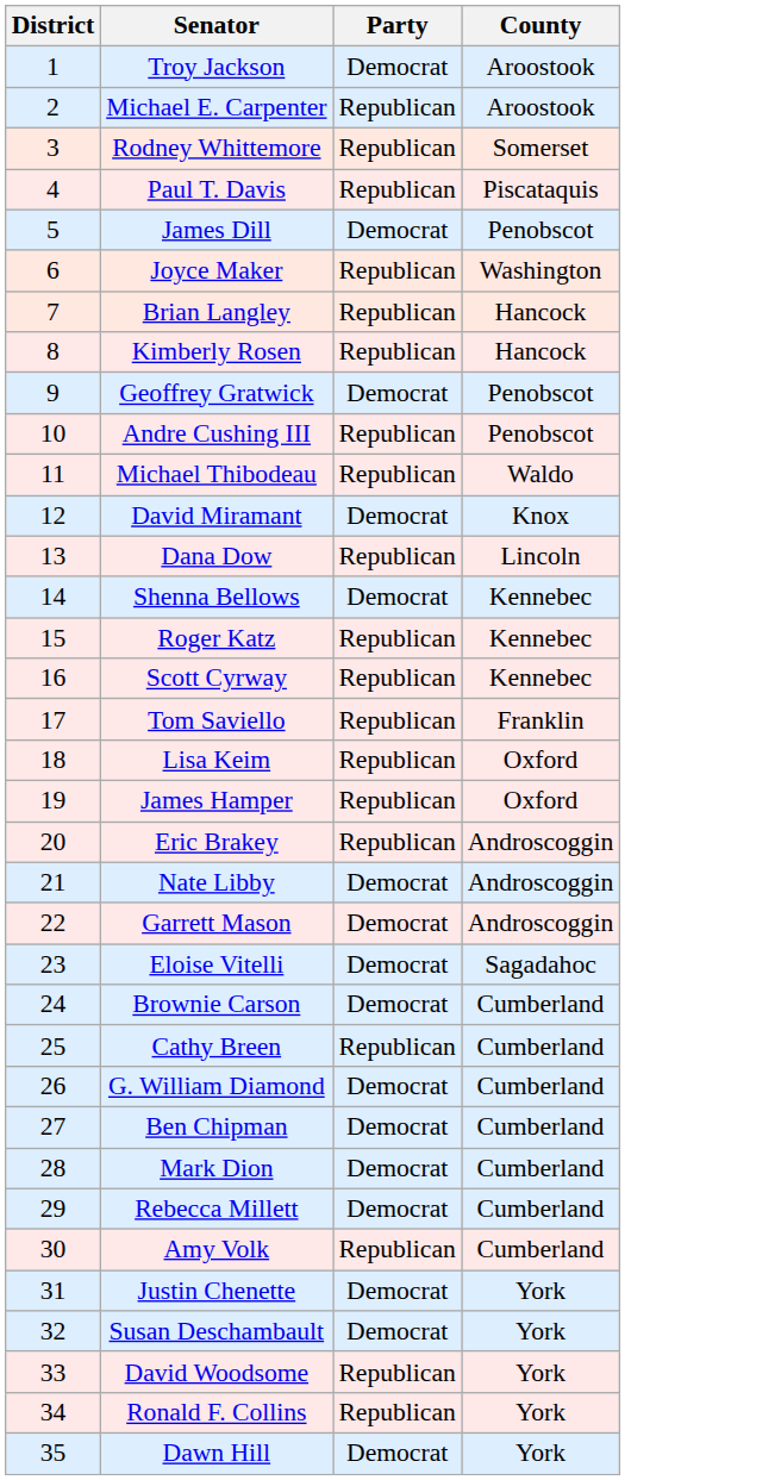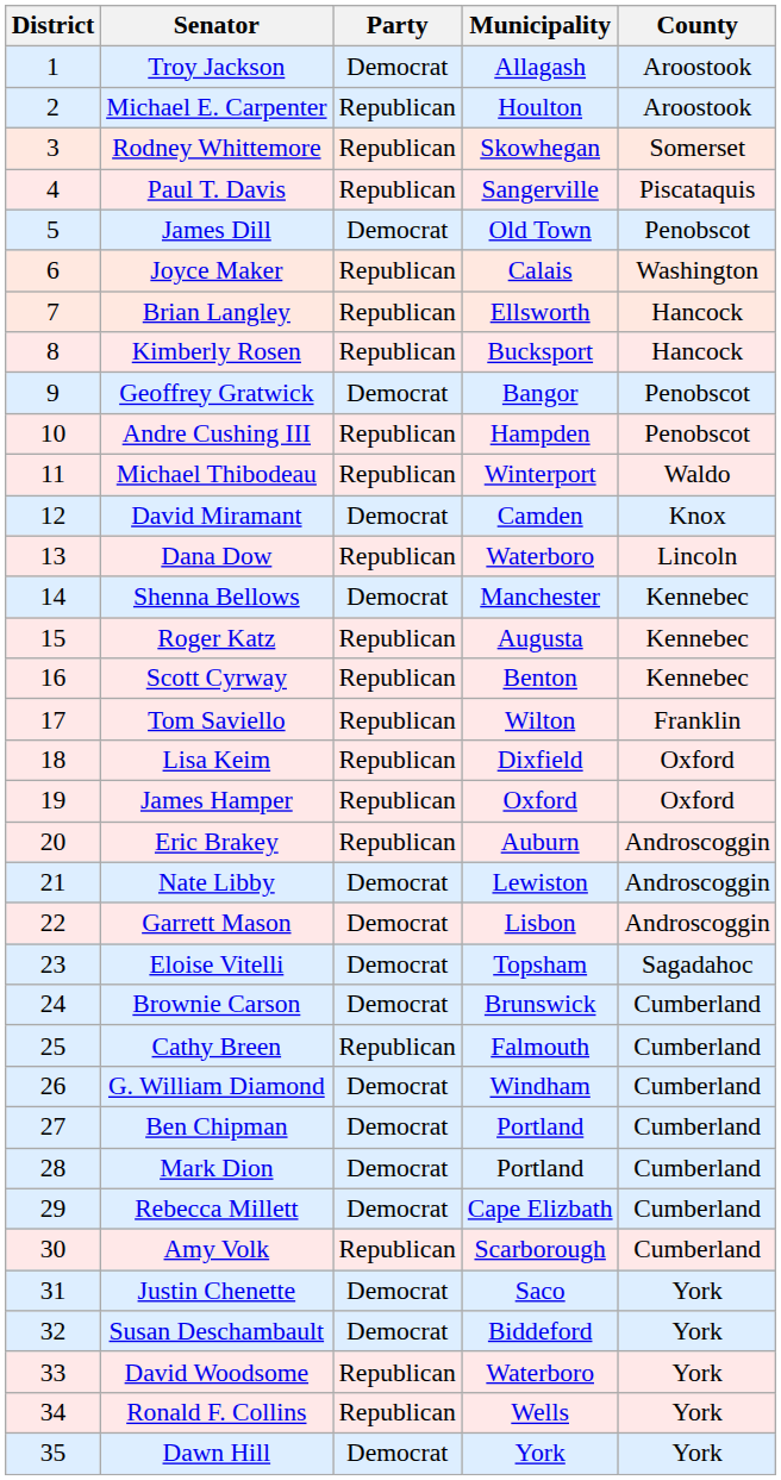 <table class="wikitable" style="text-align:center;">
 <tr>
 <th>District</th>
 <th>Senator</th>
 <th>Party</th>
+<th>Municipality</th>
 <th>County</th>
 </tr>
 <tr bgcolor=#DDEEFF>
 <td>1</td>
 <td><a href='#'>Troy Jackson</a></td>
 <td>Democrat</td>
+<td><a href='#'>Allagash</a></td>
 <td>Aroostook</td>
 </tr>
 <tr bgcolor=#DDEEFF>
 <td>2</td>
 <td><a href='#'>Michael E. Carpenter</a></td>
 <td>Republican</td>
+<td><a href='#'>Houlton</a></td>
 <td>Aroostook</td>
 </tr>
 <tr bgcolor=#FFE8E>
 <td>3</td>
 <td><a href='#'>Rodney Whittemore</a></td>
 <td>Republican</td>
+<td><a href='#'>Skowhegan</a></td>
 <td>Somerset</td>
 </tr>
 <tr bgcolor=#FFE8E8>
 <td>4</td>
 <td><a href='#'>Paul T. Davis</a></td>
 <td>Republican</td>
+<td><a href='#'>Sangerville</a></td>
 <td>Piscataquis</td>
 </tr>
 <tr bgcolor=#DDEEFF>
 <td>5</td>
 <td><a href='#'>James Dill</a></td>
 <td>Democrat</td>
+<td><a href='#'>Old Town</a></td>
 <td>Penobscot</td>
 </tr>
 <tr bgcolor=#FFE8E>
 <td>6</td>
 <td><a href='#'>Joyce Maker</a></td>
 <td>Republican</td>
+<td><a href='#'>Calais</a></td>
 <td>Washington</td>
 </tr>
 <tr bgcolor=#FFE8E>
 <td>7</td>
 <td><a href='#'>Brian Langley</a></td>
 <td>Republican</td>
+<td><a href='#'>Ellsworth</a></td>
 <td>Hancock</td>
 </tr>
 <tr bgcolor=#FFE8E8>
 <td>8</td>
 <td><a href='#'>Kimberly Rosen</a></td>
 <td>Republican</td>
+<td><a href='#'>Bucksport</a></td>
 <td>Hancock</td>
 </tr>
 <tr bgcolor=#DDEEFF>
 <td>9</td>
 <td><a href='#'>Geoffrey Gratwick</a></td>
 <td>Democrat</td>
+<td><a href='#'>Bangor</a></td>
 <td>Penobscot</td>
 </tr>
 <tr bgcolor=#FFE8E8>
 <td>10</td>
 <td><a href='#'>Andre Cushing III</a></td>
 <td>Republican</td>
+<td><a href='#'>Hampden</a></td>
 <td>Penobscot</td>
 </tr>
 <tr bgcolor=#FFE8E8>
 <td>11</td>
 <td><a href='#'>Michael Thibodeau</a></td>
 <td>Republican</td>
+<td><a href='#'>Winterport</a></td>
 <td>Waldo</td>
 </tr>
 <tr bgcolor=#DDEEFF>
 <td>12</td>
 <td><a href='#'>David Miramant</a></td>
 <td>Democrat</td>
+<td><a href='#'>Camden</a></td>
 <td>Knox</td>
 </tr>
 <tr bgcolor=#FFE8E8>
 <td>13</td>
 <td><a href='#'>Dana Dow</a></td>
 <td>Republican</td>
+<td><a href='#'>Waterboro</a></td>
 <td>Lincoln</td>
 </tr>
 <tr bgcolor=#DDEEFF>
 <td>14</td>
 <td><a href='#'>Shenna Bellows</a></td>
 <td>Democrat</td>
+<td><a href='#'>Manchester</a></td>
 <td>Kennebec</td>
 </tr>
 <tr bgcolor=#FFE8E8>
 <td>15</td>
 <td><a href='#'>Roger Katz</a></td>
 <td>Republican</td>
+<td><a href='#'>Augusta</a></td>
 <td>Kennebec</td>
 </tr>
 <tr bgcolor=#FFE8E8>
 <td>16</td>
 <td><a href='#'>Scott Cyrway</a></td>
 <td>Republican</td>
+<td><a href='#'>Benton</a></td>
 <td>Kennebec</td>
 </tr>
 <tr bgcolor=#FFE8E8>
 <td>17</td>
 <td><a href='#'>Tom Saviello</a></td>
 <td>Republican</td>
+<td><a href='#'>Wilton</a></td>
 <td>Franklin</td>
 </tr>
 <tr bgcolor=#FFE8E8>
 <td>18</td>
 <td><a href='#'>Lisa Keim</a></td>
 <td>Republican</td>
+<td><a href='#'>Dixfield</a></td>
 <td>Oxford</td>
 </tr>
 <tr bgcolor=#FFE8E8>
 <td>19</td>
 <td><a href='#'>James Hamper</a></td>
 <td>Republican</td>
+<td><a href='#'>Oxford</a></td>
 <td>Oxford</td>
 </tr>
 <tr bgcolor=#FFE8E8>
 <td>20</td>
 <td><a href='#'>Eric Brakey</a></td>
 <td>Republican</td>
+<td><a href='#'>Auburn</a></td>
 <td>Androscoggin</td>
 </tr>
 <tr bgcolor=#DDEEFF>
 <td>21</td>
 <td><a href='#'>Nate Libby</a></td>
 <td>Democrat</td>
+<td><a href='#'>Lewiston</a></td>
 <td>Androscoggin</td>
 </tr>
 <tr bgcolor=#FFE8E8>
 <td>22</td>
 <td><a href='#'>Garrett Mason</a></td>
 <td>Democrat</td>
+<td><a href='#'>Lisbon</a></td>
 <td>Androscoggin</td>
 </tr>
 <tr bgcolor=#DDEEFF>
 <td>23</td>
 <td><a href='#'>Eloise Vitelli</a></td>
 <td>Democrat</td>
+<td><a href='#'>Topsham</a></td>
 <td>Sagadahoc</td>
 </tr>
 <tr bgcolor=#DDEEFF>
 <td>24</td>
 <td><a href='#'>Brownie Carson</a></td>
 <td>Democrat</td>
+<td><a href='#'>Brunswick</a></td>
 <td>Cumberland</td>
 </tr>
 <tr bgcolor=#DDEEFF>
 <td>25</td>
 <td><a href='#'>Cathy Breen</a></td>
 <td>Republican</td>
+<td><a href='#'>Falmouth</a></td>
 <td>Cumberland</td>
 </tr>
 <tr bgcolor=#DDEEFF>
 <td>26</td>
 <td><a href='#'>G. William Diamond</a></td>
 <td>Democrat</td>
+<td><a href='#'>Windham</a></td>
 <td>Cumberland</td>
 </tr>
 <tr bgcolor=#DDEEFF>
 <td>27</td>
 <td><a href='#'>Ben Chipman</a></td>
 <td>Democrat</td>
+<td><a href='#'>Portland</a></td>
 <td>Cumberland</td>
 </tr>
 <tr bgcolor=#DDEEFF>
 <td>28</td>
 <td><a href='#'>Mark Dion</a></td>
 <td>Democrat</td>
+<td>Portland</td>
 <td>Cumberland</td>
 </tr>
 <tr bgcolor=#DDEEFF>
 <td>29</td>
 <td><a href='#'>Rebecca Millett</a></td>
 <td>Democrat</td>
+<td><a href='#'>Cape Elizbath</a></td>
 <td>Cumberland</td>
 </tr>
 <tr bgcolor=#FFE8E8>
 <td>30</td>
 <td><a href='#'>Amy Volk</a></td>
 <td>Republican</td>
+<td><a href='#'>Scarborough</a></td>
 <td>Cumberland</td>
 </tr>
 <tr bgcolor=#DDEEFF>
 <td>31</td>
 <td><a href='#'>Justin Chenette</a></td>
 <td>Democrat</td>
+<td><a href='#'>Saco</a></td>
 <td>York</td>
 </tr>
 <tr bgcolor=#DDEEFF>
 <td>32</td>
 <td><a href='#'>Susan Deschambault</a></td>
 <td>Democrat</td>
+<td><a href='#'>Biddeford</a></td>
 <td>York</td>
 </tr>
 <tr bgcolor=#FFE8E8>
 <td>33</td>
 <td><a href='#'>David Woodsome</a></td>
 <td>Republican</td>
+<td><a href='#'>Waterboro</a></td>
 <td>York</td>
 </tr>
 <tr bgcolor=#FFE8E8>
 <td>34</td>
 <td><a href='#'>Ronald F. Collins</a></td>
 <td>Republican</td>
+<td><a href='#'>Wells</a></td>
 <td>York</td>
 </tr>
 <tr bgcolor=#DDEEFF>
 <td>35</td>
 <td><a href='#'>Dawn Hill</a></td>
 <td>Democrat</td>
+<td><a href='#'>York</a></td>
 <td>York</td>
 </tr>
 </table>
